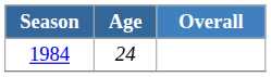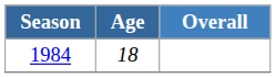 <table class="wikitable" style="font-size:95%; text-align:center; border:grey solid 1px; border-collapse:collapse; background:#ffffff;">
 <tr>
 <th style="background-color:#369; color:white; width:60px;"> Season </th>
 <th style="background-color:#369; color:white; width:40px;"> Age </th>
 <th style="background-color:#4180be; color:white; width:75px;">Overall</th>
 </tr>
 <tr>
 <td><a href='#'>1984</a></td>
-<td><em>24</em></td>
+<td><em>18</em></td>
 <td></td>
 </tr>
 <tr>
 </tr>
 </table>
